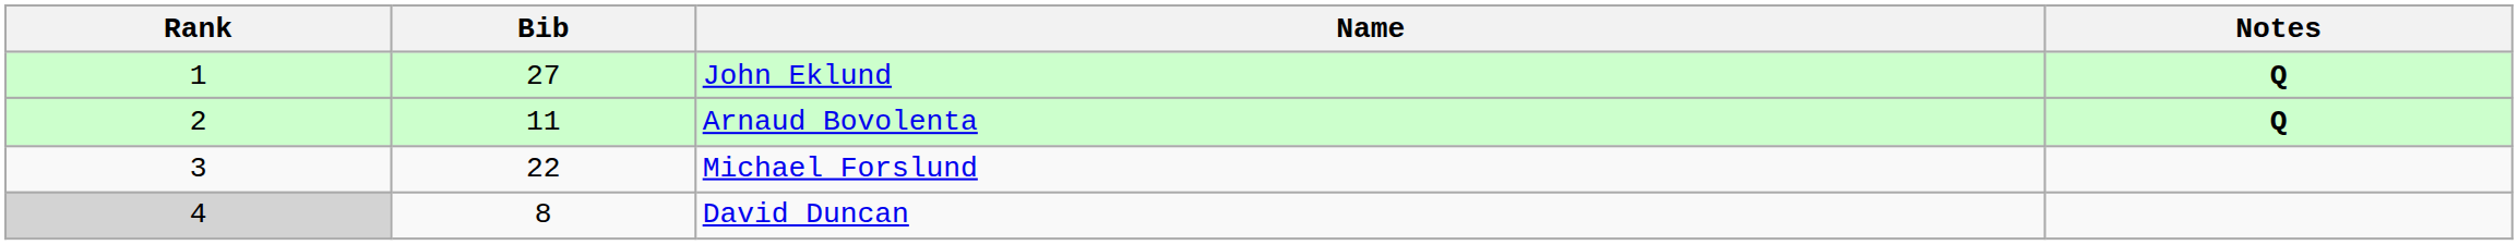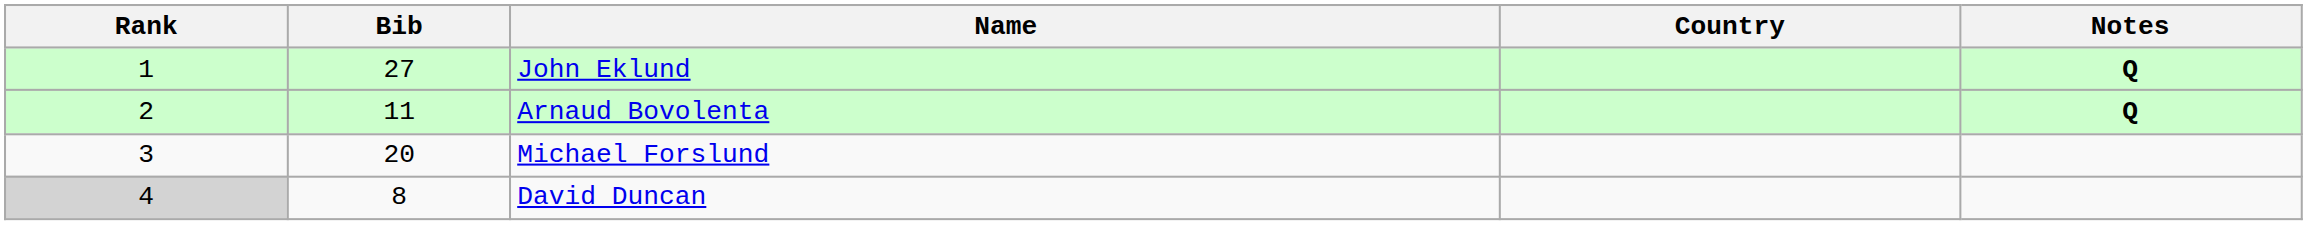 <table class="wikitable" style="text-align:center;" width=90%>
 <tr>
 <th>Rank</th>
 <th>Bib</th>
 <th>Name</th>
+<th>Country</th>
 <th>Notes</th>
 </tr>
 <tr bgcolor=ccffcc>
 <td>1</td>
 <td>27</td>
 <td align=left><a href='#'>John Eklund</a></td>
+<td align=left></td>
 <td><strong>Q</strong></td>
 </tr>
 <tr bgcolor=ccffcc>
 <td>2</td>
 <td>11</td>
 <td align=left><a href='#'>Arnaud Bovolenta</a></td>
+<td align=left></td>
 <td><strong>Q</strong></td>
 </tr>
 <tr>
 <td>3</td>
-<td>22</td>
+<td>20</td>
 <td align=left><a href='#'>Michael Forslund</a></td>
+<td align=left></td>
 <td></td>
 </tr>
 <tr>
 <td style="background: lightgrey;">4</td>
 <td>8</td>
 <td align=left><a href='#'>David Duncan</a></td>
+<td align=left></td>
 <td></td>
 </tr>
 </table>
